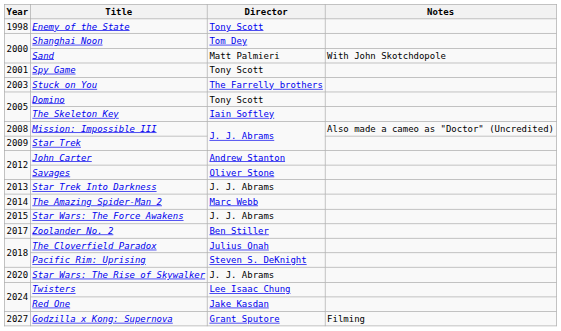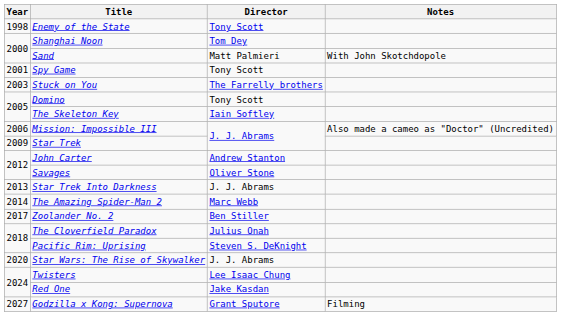 <table class="wikitable">
 <tr>
 <th>Year</th>
 <th>Title</th>
 <th>Director</th>
 <th>Notes</th>
 </tr>
 <tr>
 <td>1998</td>
 <td><em><a href='#'>Enemy of the State</a></em></td>
 <td><a href='#'>Tony Scott</a></td>
 <td></td>
 </tr>
 <tr>
 <td rowspan=2>2000</td>
 <td><em><a href='#'>Shanghai Noon</a></em></td>
 <td><a href='#'>Tom Dey</a></td>
 <td></td>
 </tr>
 <tr>
 <td><em><a href='#'>Sand</a></em></td>
 <td>Matt Palmieri</td>
 <td>With John Skotchdopole</td>
 </tr>
 <tr>
 <td>2001</td>
 <td><em><a href='#'>Spy Game</a></em></td>
 <td>Tony Scott</td>
 <td></td>
 </tr>
 <tr>
 <td>2003</td>
 <td><em><a href='#'>Stuck on You</a></em></td>
 <td><a href='#'>The Farrelly brothers</a></td>
 <td></td>
 </tr>
 <tr>
 <td rowspan=2>2005</td>
 <td><em><a href='#'>Domino</a></em></td>
 <td>Tony Scott</td>
 <td></td>
 </tr>
 <tr>
 <td><em><a href='#'>The Skeleton Key</a></em></td>
 <td><a href='#'>Iain Softley</a></td>
 <td></td>
 </tr>
 <tr>
-<td>2008</td>
+<td>2006</td>
 <td><em><a href='#'>Mission: Impossible III</a></em></td>
 <td rowspan=2><a href='#'>J. J. Abrams</a></td>
 <td>Also made a cameo as "Doctor" (Uncredited)</td>
 </tr>
 <tr>
 <td>2009</td>
 <td><em><a href='#'>Star Trek</a></em></td>
 <td></td>
 </tr>
 <tr>
 <td rowspan=2>2012</td>
 <td><em><a href='#'>John Carter</a></em></td>
 <td><a href='#'>Andrew Stanton</a></td>
 <td></td>
 </tr>
 <tr>
 <td><em><a href='#'>Savages</a></em></td>
 <td><a href='#'>Oliver Stone</a></td>
 <td></td>
 </tr>
 <tr>
 <td>2013</td>
 <td><em><a href='#'>Star Trek Into Darkness</a></em></td>
 <td>J. J. Abrams</td>
 <td></td>
 </tr>
 <tr>
 <td>2014</td>
 <td><em><a href='#'>The Amazing Spider-Man 2</a></em></td>
 <td><a href='#'>Marc Webb</a></td>
-<td></td>
-</tr>
-<tr>
-<td>2015</td>
-<td><em><a href='#'>Star Wars: The Force Awakens</a></em></td>
-<td>J. J. Abrams</td>
 <td></td>
 </tr>
 <tr>
 <td>2017</td>
 <td><em><a href='#'>Zoolander No. 2</a></em></td>
 <td><a href='#'>Ben Stiller</a></td>
 <td></td>
 </tr>
 <tr>
 <td rowspan=2>2018</td>
 <td><em><a href='#'>The Cloverfield Paradox</a></em></td>
 <td><a href='#'>Julius Onah</a></td>
 <td></td>
 </tr>
 <tr>
 <td><em><a href='#'>Pacific Rim: Uprising</a></em></td>
 <td><a href='#'>Steven S. DeKnight</a></td>
 <td></td>
 </tr>
 <tr>
 <td>2020</td>
 <td><em><a href='#'>Star Wars: The Rise of Skywalker</a></em></td>
 <td>J. J. Abrams</td>
 <td></td>
 </tr>
 <tr>
 <td rowspan=2>2024</td>
 <td><em><a href='#'>Twisters</a></em></td>
 <td><a href='#'>Lee Isaac Chung</a></td>
 <td></td>
 </tr>
 <tr>
 <td><em><a href='#'>Red One</a></em></td>
 <td><a href='#'>Jake Kasdan</a></td>
 <td></td>
 </tr>
 <tr>
 <td>2027</td>
 <td><em><a href='#'>Godzilla x Kong: Supernova</a></em></td>
 <td><a href='#'>Grant Sputore</a></td>
 <td>Filming</td>
 </tr>
 </table>
